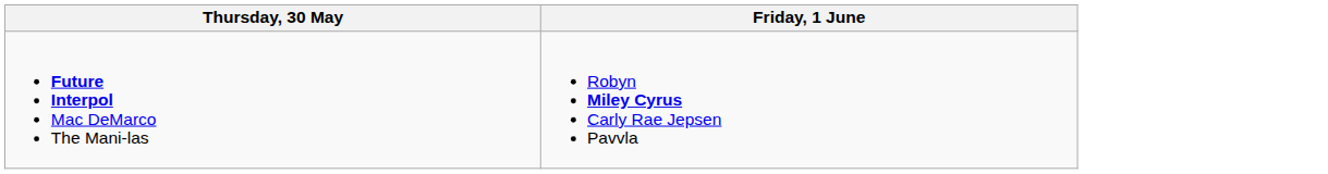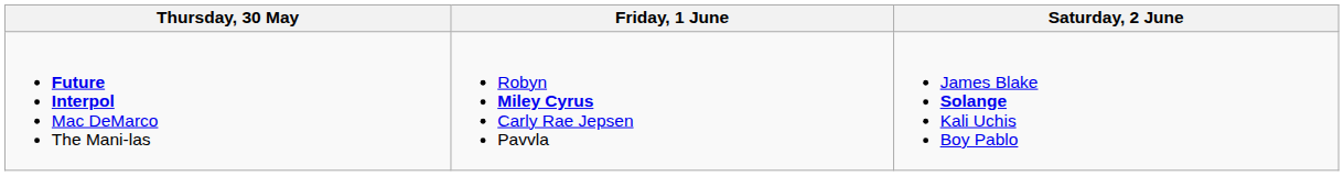 <table class="wikitable">
 <tr>
 <th width="500">Thursday, 30 May</th>
 <th width="500">Friday, 1 June</th>
+<th width="500">Saturday, 2 June</th>
 </tr>
 <tr valign="top">
 <td><br><ul><li><strong><a href='#'>Future</a></strong></li><li><strong><a href='#'>Interpol</a></strong></li><li><a href='#'>Mac DeMarco</a></li><li>The Mani-las</li></ul></td>
 <td><br><ul><li><a href='#'>Robyn</a></li><li><strong><a href='#'>Miley Cyrus</a></strong></li><li><a href='#'>Carly Rae Jepsen</a></li><li>Pavvla</li></ul></td>
+<td><br><ul><li><a href='#'>James Blake</a></li><li><strong><a href='#'>Solange</a></strong></li><li><a href='#'>Kali Uchis</a></li><li><a href='#'>Boy Pablo</a></li></ul></td>
 </tr>
 </table>
